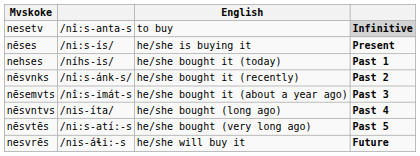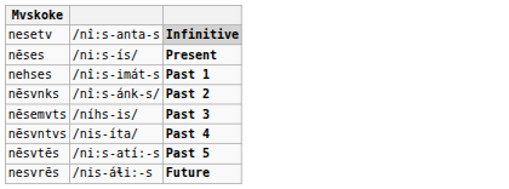 <table class="wikitable">
 <tr>
 <th>Mvskoke</th>
 <th></th>
-<th>English</th>
 <th></th>
 </tr>
 <tr>
 <td>nesetv</td>
 <td>/nî:s-anta-s</td>
-<td>to buy</td>
 <td style="background: lightgrey;"><strong>Infinitive</strong></td>
 </tr>
 <tr>
 <td>nēses</td>
 <td>/ni:s-ís/</td>
-<td>he/she is buying it</td>
 <td><strong>Present</strong></td>
 </tr>
 <tr>
 <td>nehses</td>
-<td>/níhs-is/</td>
-<td>he/she bought it (today)</td>
+<td>/nî:s-imát-s</td>
 <td><strong>Past 1</strong></td>
 </tr>
 <tr>
 <td>nēsvnks</td>
 <td>/nî:s-ánk-s/</td>
-<td>he/she bought it (recently)</td>
 <td><strong>Past 2</strong></td>
 </tr>
 <tr>
 <td>nēsemvts</td>
-<td>/nî:s-imát-s</td>
-<td>he/she bought it (about a year ago)</td>
+<td>/níhs-is/</td>
 <td><strong>Past 3</strong></td>
 </tr>
 <tr>
 <td>nēsvntvs</td>
 <td>/nis-íta/</td>
-<td>he/she bought (long ago)</td>
 <td><strong>Past 4</strong></td>
 </tr>
 <tr>
 <td>nēsvtēs</td>
 <td>/ni:s-atí:-s</td>
-<td>he/she bought (very long ago)</td>
 <td><strong>Past 5</strong></td>
 </tr>
 <tr>
 <td>nesvrēs</td>
 <td>/nis-áɬi:-s</td>
-<td>he/she will buy it</td>
 <td><strong>Future</strong></td>
 </tr>
 </table>
